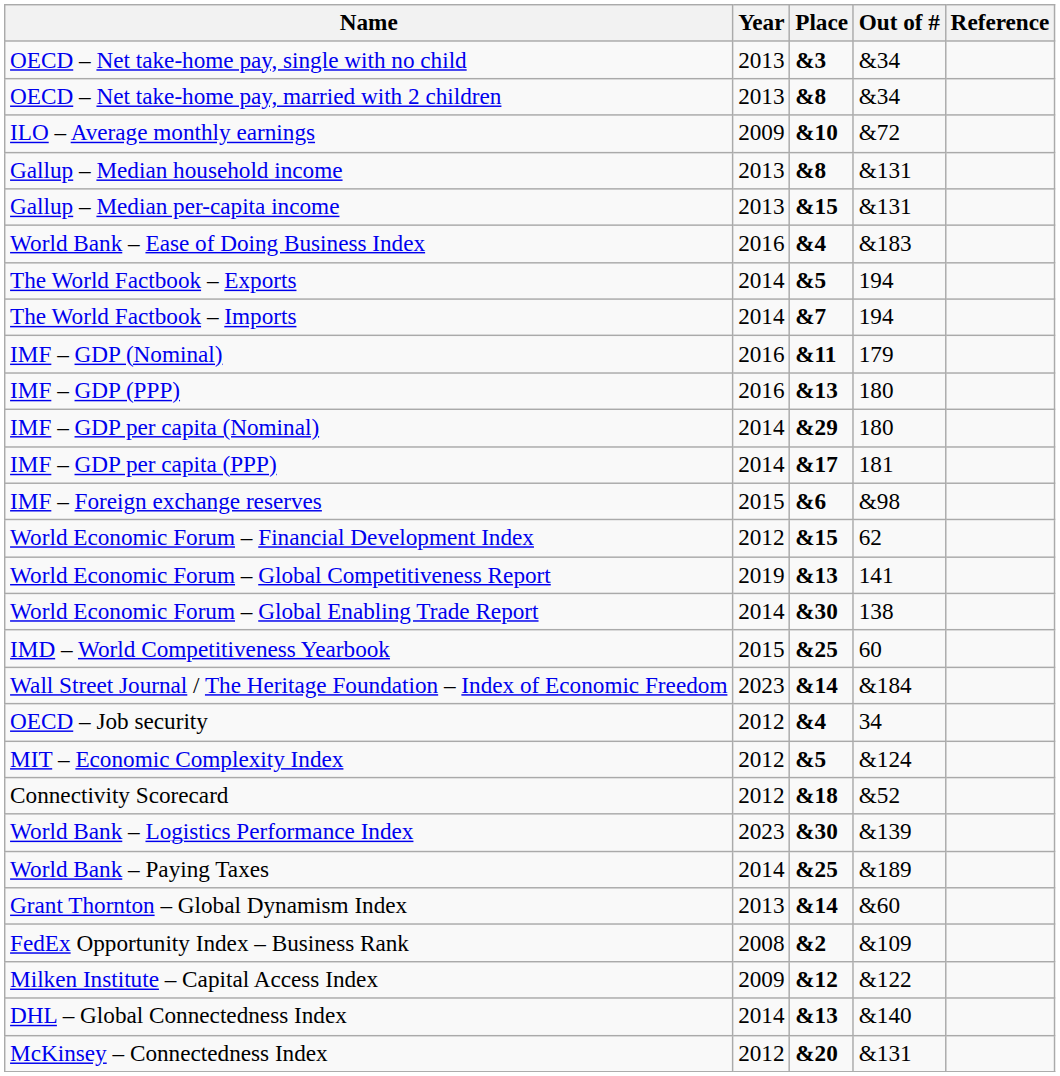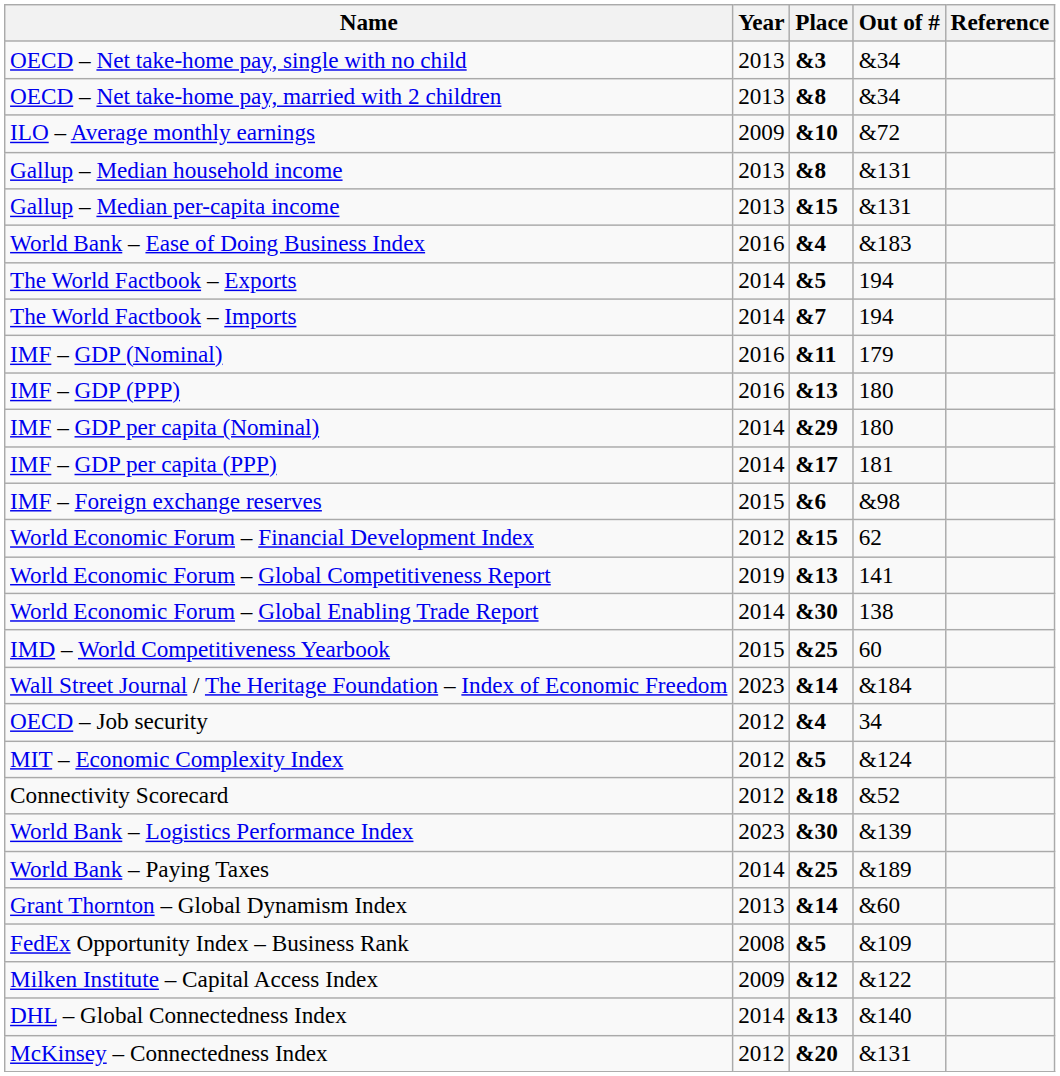 <table class="wikitable sortable" style="text-align:left">
 <tr>
 <th>Name</th>
 <th>Year</th>
 <th>Place</th>
 <th>Out of #</th>
 <th>Reference</th>
 </tr>
 <tr>
 <td><a href='#'>OECD</a> – <a href='#'>Net take-home pay, single with no child</a></td>
 <td>2013</td>
 <td><strong><span>&</span>3</strong></td>
 <td><span>&</span>34</td>
 <td></td>
 </tr>
 <tr>
 <td><a href='#'>OECD</a> – <a href='#'>Net take-home pay, married with 2 children</a></td>
 <td>2013</td>
 <td><strong><span>&</span>8</strong></td>
 <td><span>&</span>34</td>
 <td></td>
 </tr>
 <tr>
 <td><a href='#'>ILO</a> – <a href='#'>Average monthly earnings</a></td>
 <td>2009</td>
 <td><strong><span>&</span>10</strong></td>
 <td><span>&</span>72</td>
 <td> </td>
 </tr>
 <tr>
 <td><a href='#'>Gallup</a> – <a href='#'>Median household income</a></td>
 <td>2013</td>
 <td><strong><span>&</span>8</strong></td>
 <td><span>&</span>131</td>
 <td></td>
 </tr>
 <tr>
 <td><a href='#'>Gallup</a> – <a href='#'>Median per-capita income</a></td>
 <td>2013</td>
 <td><strong><span>&</span>15</strong></td>
 <td><span>&</span>131</td>
 <td></td>
 </tr>
 <tr>
 <td><a href='#'>World Bank</a> – <a href='#'>Ease of Doing Business Index</a></td>
 <td>2016</td>
 <td><strong><span>&</span>4</strong></td>
 <td><span>&</span>183</td>
 <td></td>
 </tr>
 <tr>
 <td><a href='#'>The World Factbook</a> – <a href='#'>Exports</a></td>
 <td>2014</td>
 <td><strong><span>&</span>5</strong></td>
 <td>194</td>
 <td></td>
 </tr>
 <tr>
 <td><a href='#'>The World Factbook</a> – <a href='#'>Imports</a></td>
 <td>2014</td>
 <td><strong><span>&</span>7</strong></td>
 <td>194</td>
 <td></td>
 </tr>
 <tr>
 <td><a href='#'>IMF</a> – <a href='#'>GDP (Nominal)</a></td>
 <td>2016</td>
 <td><strong><span>&</span>11</strong></td>
 <td>179</td>
 <td></td>
 </tr>
 <tr>
 <td><a href='#'>IMF</a> – <a href='#'>GDP (PPP)</a></td>
 <td>2016</td>
 <td><strong><span>&</span>13</strong></td>
 <td>180</td>
 <td></td>
 </tr>
 <tr>
 <td><a href='#'>IMF</a> – <a href='#'>GDP per capita (Nominal)</a></td>
 <td>2014</td>
 <td><strong><span>&</span>29</strong></td>
 <td>180</td>
 <td></td>
 </tr>
 <tr>
 <td><a href='#'>IMF</a> – <a href='#'>GDP per capita (PPP)</a></td>
 <td>2014</td>
 <td><strong><span>&</span>17</strong></td>
 <td>181</td>
 <td></td>
 </tr>
 <tr>
 <td><a href='#'>IMF</a> – <a href='#'>Foreign exchange reserves</a></td>
 <td>2015</td>
 <td><strong><span>&</span>6</strong></td>
 <td><span>&</span>98</td>
 <td></td>
 </tr>
 <tr>
 <td><a href='#'>World Economic Forum</a> – <a href='#'>Financial Development Index</a></td>
 <td>2012</td>
 <td><strong><span>&</span>15</strong></td>
 <td>62</td>
 <td></td>
 </tr>
 <tr>
 <td><a href='#'>World Economic Forum</a> – <a href='#'>Global Competitiveness Report</a></td>
 <td>2019</td>
 <td><strong><span>&</span>13</strong></td>
 <td>141</td>
 <td></td>
 </tr>
 <tr>
 <td><a href='#'>World Economic Forum</a> – <a href='#'>Global Enabling Trade Report</a></td>
 <td>2014</td>
 <td><strong><span>&</span>30</strong></td>
 <td>138</td>
 <td></td>
 </tr>
 <tr>
 <td><a href='#'>IMD</a> – <a href='#'>World Competitiveness Yearbook</a></td>
 <td>2015</td>
 <td><strong><span>&</span>25</strong></td>
 <td>60</td>
 <td></td>
 </tr>
 <tr>
 <td><a href='#'>Wall Street Journal</a> / <a href='#'>The Heritage Foundation</a> – <a href='#'>Index of Economic Freedom</a></td>
 <td>2023</td>
 <td><strong><span>&</span>14</strong></td>
 <td><span>&</span>184</td>
 <td></td>
 </tr>
 <tr>
 <td><a href='#'>OECD</a> – Job security</td>
 <td>2012</td>
 <td><strong><span>&</span>4</strong></td>
 <td>34</td>
 <td></td>
 </tr>
 <tr>
 <td><a href='#'>MIT</a> – <a href='#'>Economic Complexity Index</a></td>
 <td>2012</td>
 <td><strong><span>&</span>5</strong></td>
 <td><span>&</span>124</td>
 <td></td>
 </tr>
 <tr>
 <td>Connectivity Scorecard</td>
 <td>2012</td>
 <td><strong><span>&</span>18</strong></td>
 <td><span>&</span>52</td>
 <td></td>
 </tr>
 <tr>
 <td><a href='#'>World Bank</a> – <a href='#'>Logistics Performance Index</a></td>
 <td>2023</td>
 <td><strong><span>&</span>30</strong></td>
 <td><span>&</span>139</td>
 <td></td>
 </tr>
 <tr>
 <td><a href='#'>World Bank</a> – Paying Taxes</td>
 <td>2014</td>
 <td><strong><span>&</span>25</strong></td>
 <td><span>&</span>189</td>
 <td></td>
 </tr>
 <tr>
 <td><a href='#'>Grant Thornton</a> – Global Dynamism Index</td>
 <td>2013</td>
 <td><strong><span>&</span>14</strong></td>
 <td><span>&</span>60</td>
 <td></td>
 </tr>
 <tr>
 <td><a href='#'>FedEx</a> Opportunity Index – Business Rank</td>
 <td>2008</td>
-<td><strong><span>&</span>2</strong></td>
+<td><strong><span>&</span>5</strong></td>
 <td><span>&</span>109</td>
 <td></td>
 </tr>
 <tr>
 <td><a href='#'>Milken Institute</a> – Capital Access Index</td>
 <td>2009</td>
 <td><strong><span>&</span>12</strong></td>
 <td><span>&</span>122</td>
 <td></td>
 </tr>
 <tr>
 <td><a href='#'>DHL</a> – Global Connectedness Index</td>
 <td>2014</td>
 <td><strong><span>&</span>13</strong></td>
 <td><span>&</span>140</td>
 <td></td>
 </tr>
 <tr>
 <td><a href='#'>McKinsey</a> – Connectedness Index</td>
 <td>2012</td>
 <td><strong><span>&</span>20</strong></td>
 <td><span>&</span>131</td>
 <td> </td>
 </tr>
 <tr>
 </tr>
 </table>
